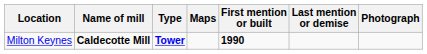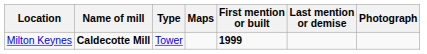 <table class="wikitable">
 <tr>
 <th>Location</th>
 <th>Name of mill</th>
 <th>Type</th>
 <th>Maps</th>
 <th>First mention<br>or built</th>
 <th>Last mention<br> or demise</th>
 <th>Photograph</th>
 </tr>
 <tr>
 <td><a href='#'>Milton Keynes</a></td>
 <td><strong>Caldecotte Mill</strong></td>
-<td><strong><a href='#'>Tower</a></strong></td>
+<td><a href='#'>Tower</a></td>
 <td></td>
-<td><strong>1990</strong></td>
+<td><strong>1999</strong></td>
 <td></td>
 <td></td>
 </tr>
 </table>
